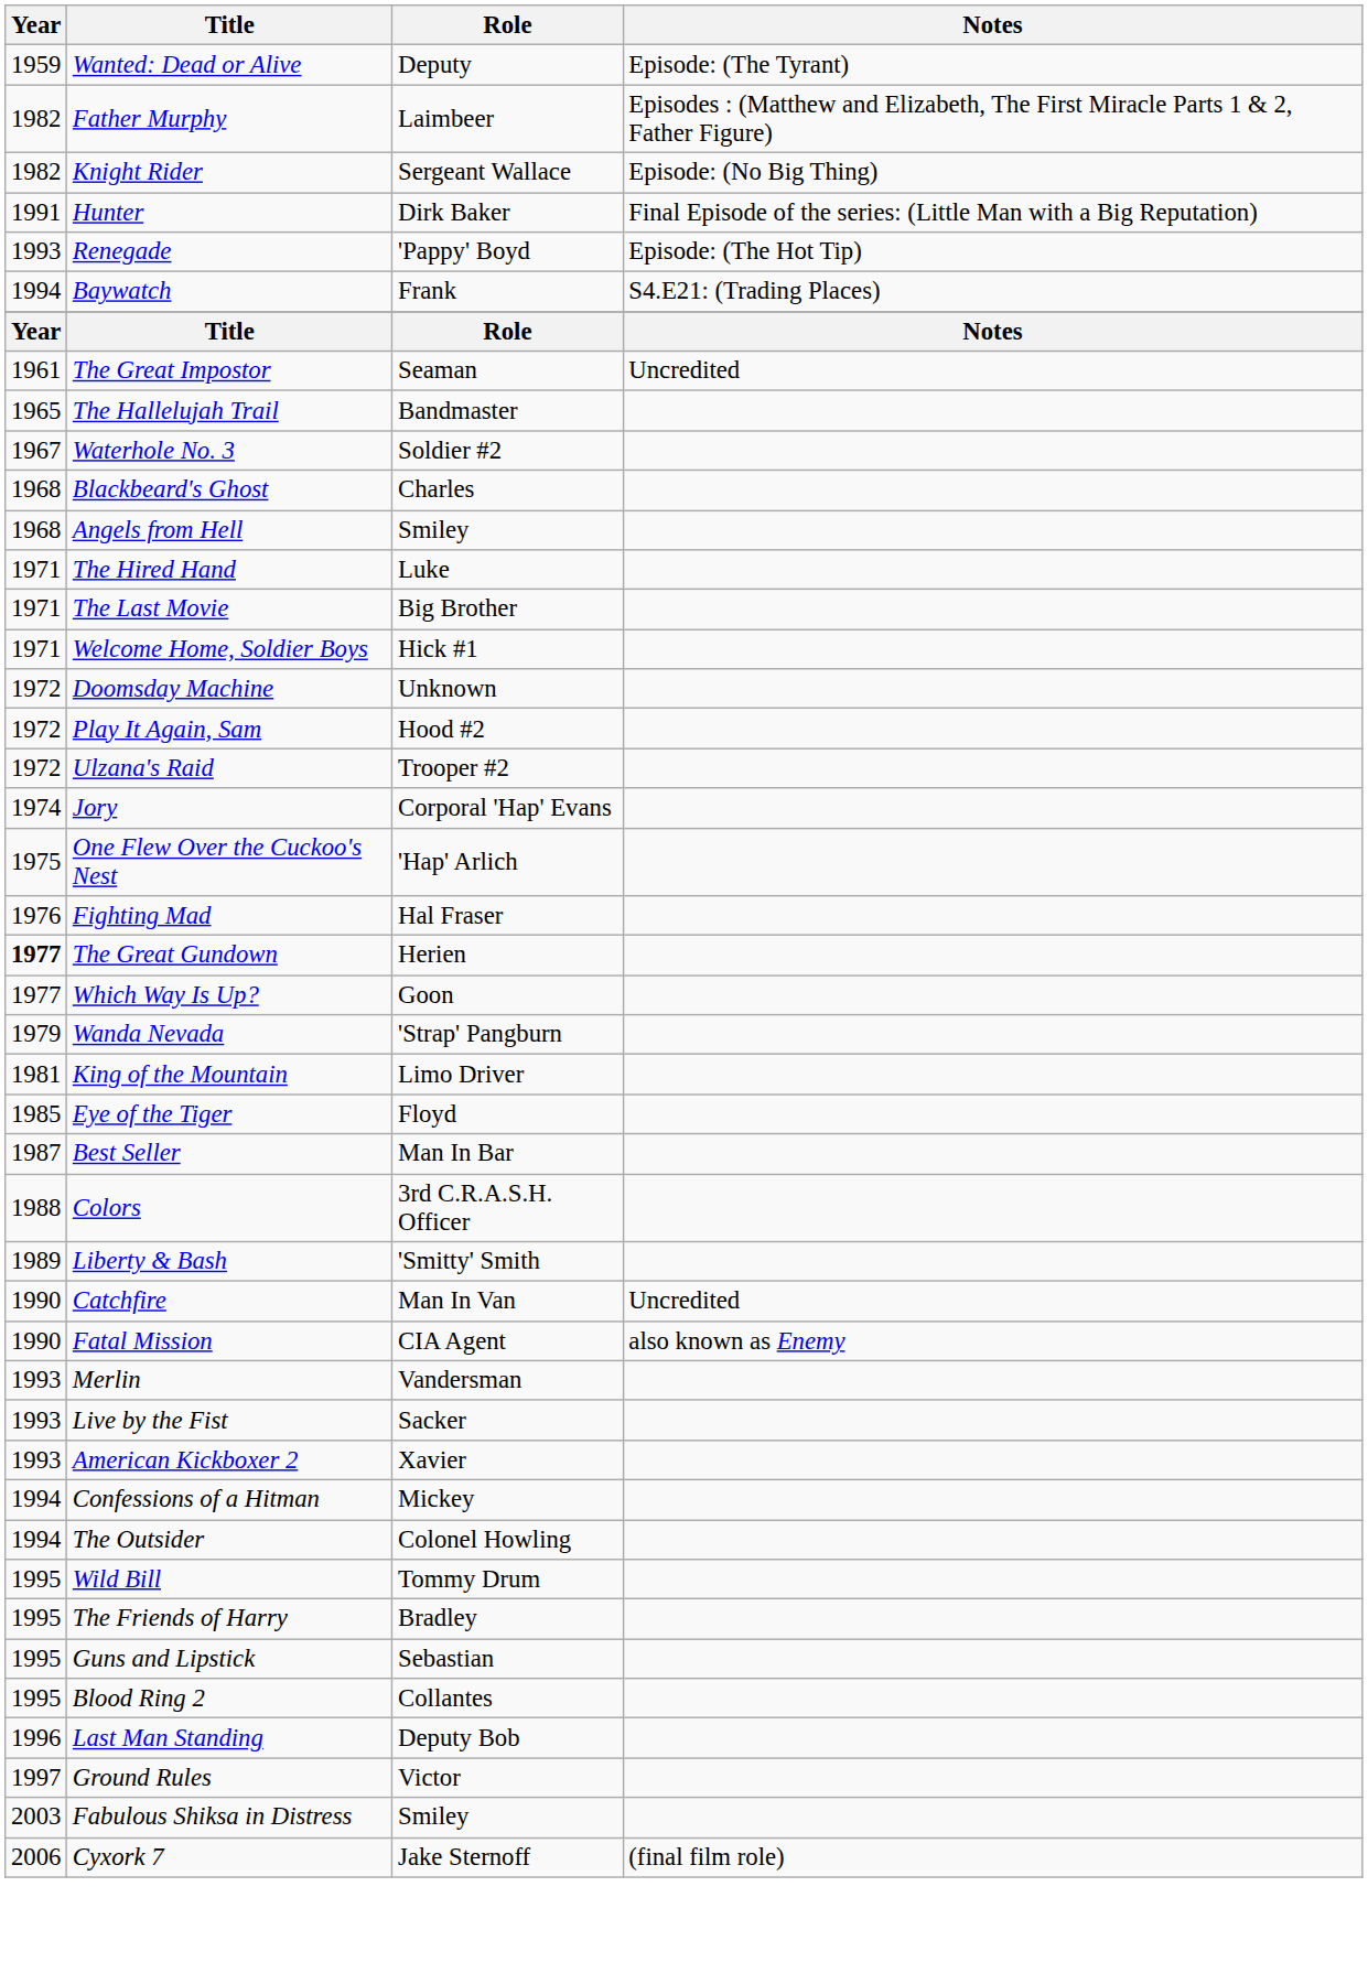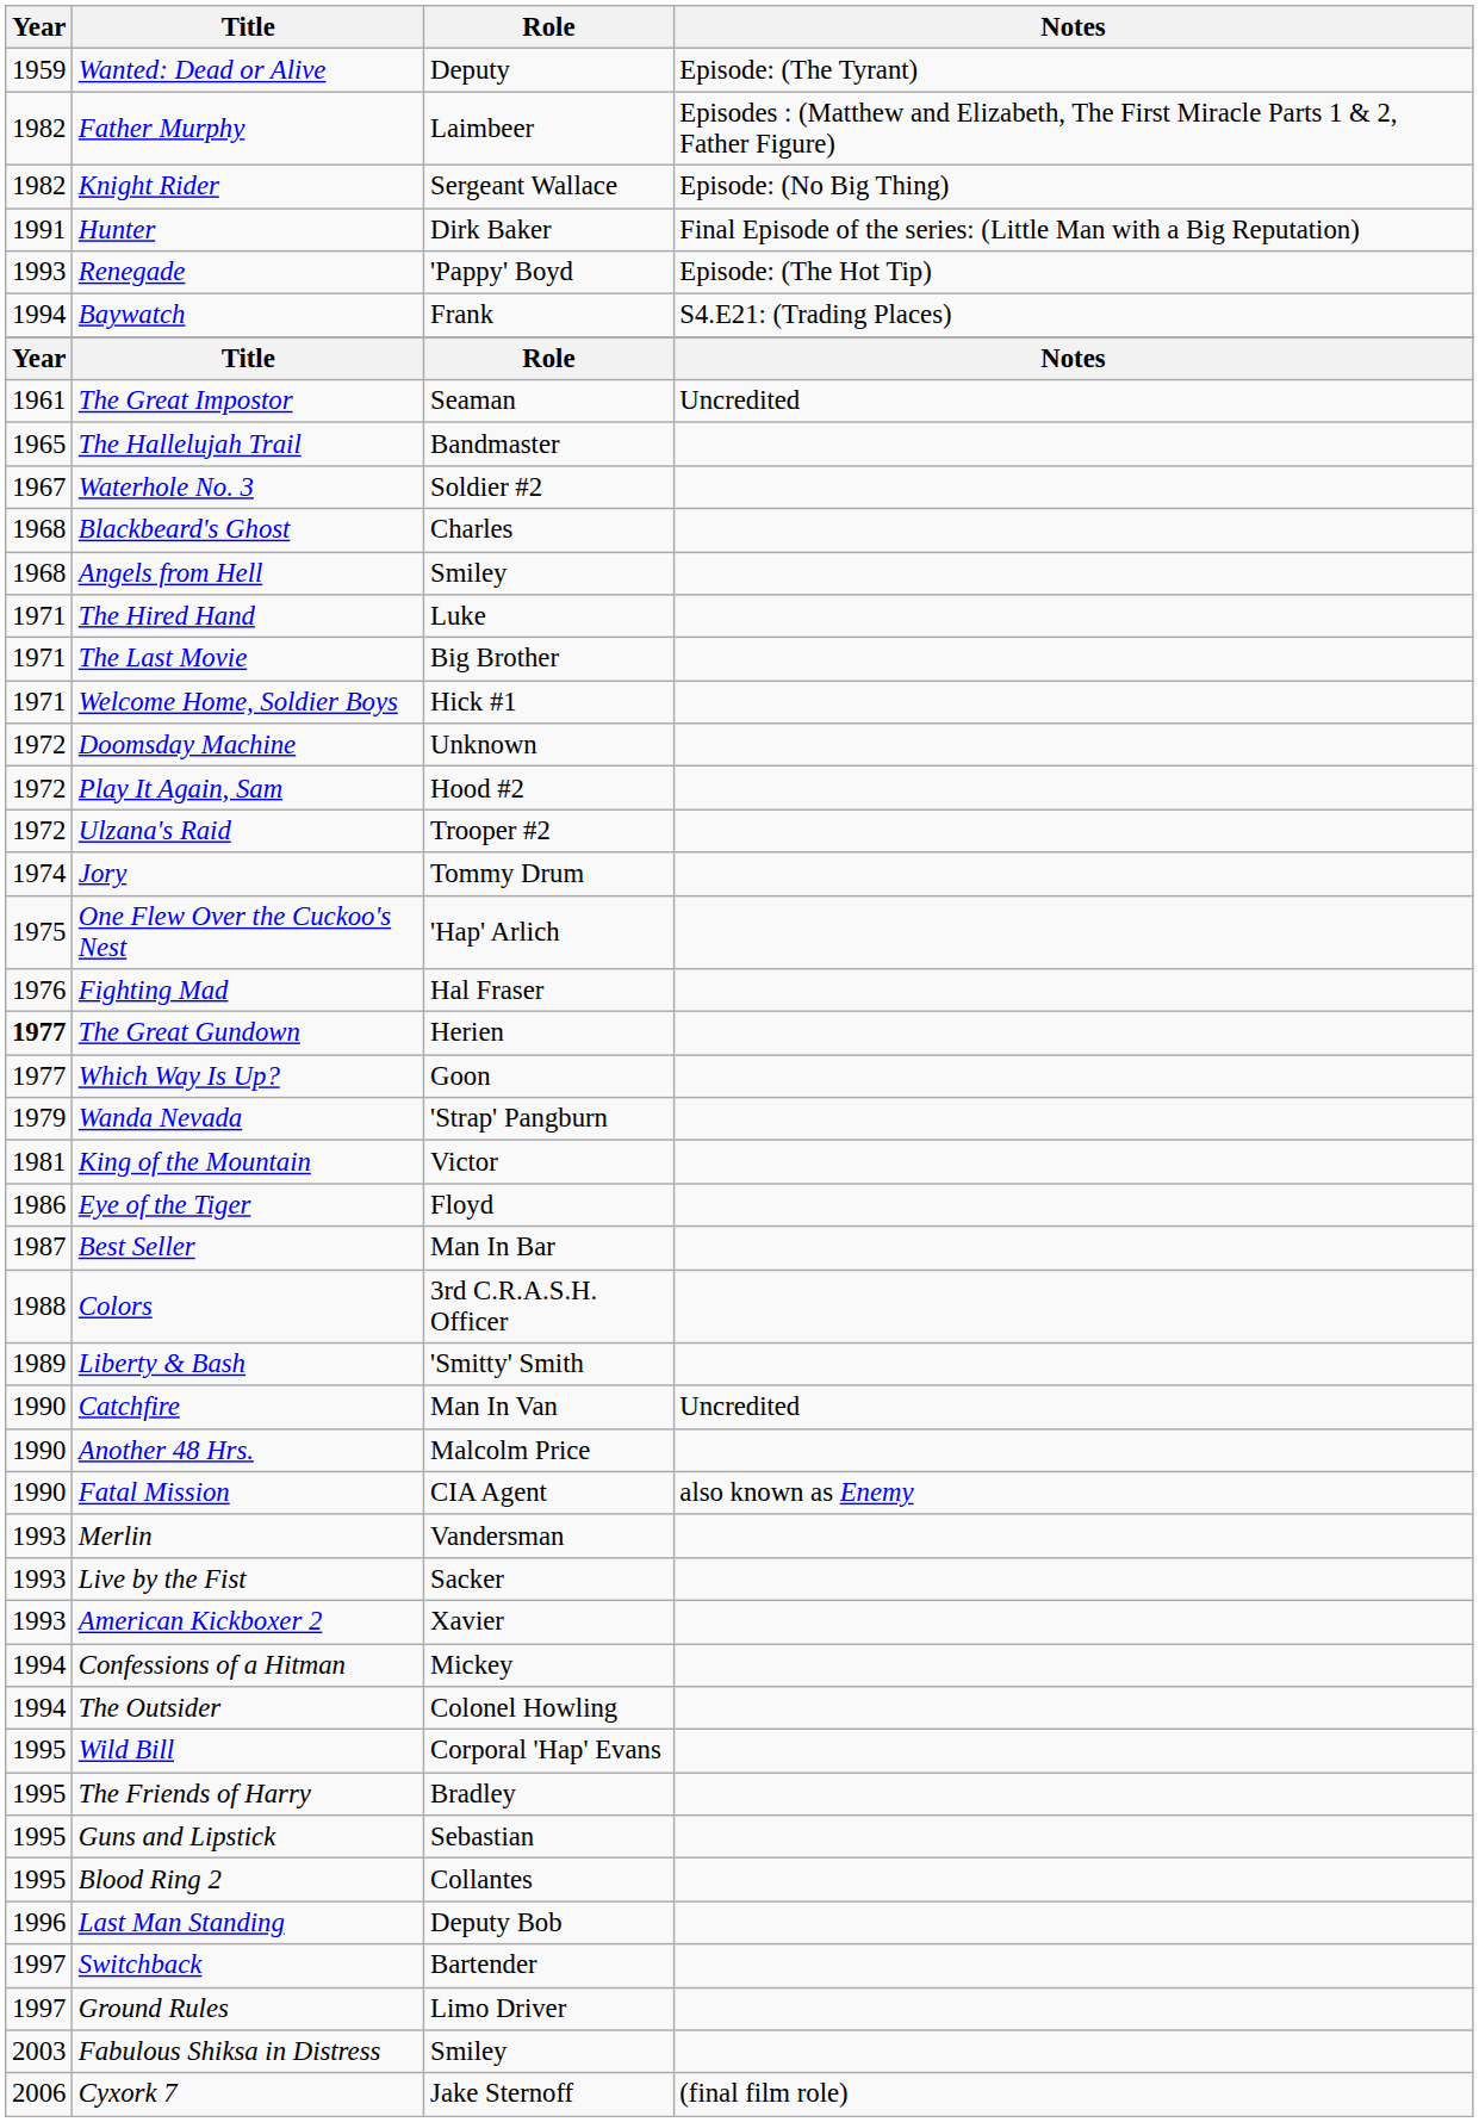 <table class="wikitable sortable">
 <tr>
 <th>Year</th>
 <th>Title</th>
 <th>Role</th>
 <th class="unsortable">Notes</th>
 </tr>
 <tr>
 <td>1959</td>
 <td><em><a href='#'>Wanted: Dead or Alive</a></em></td>
 <td>Deputy</td>
 <td>Episode: (The Tyrant)</td>
 </tr>
 <tr>
 <td>1982</td>
 <td><em><a href='#'>Father Murphy</a></em></td>
 <td>Laimbeer</td>
 <td>Episodes : (Matthew and Elizabeth, The First Miracle Parts 1 & 2, Father Figure)</td>
 </tr>
 <tr>
 <td>1982</td>
 <td><em><a href='#'>Knight Rider</a></em></td>
 <td>Sergeant Wallace</td>
 <td>Episode: (No Big Thing)</td>
 </tr>
 <tr>
 <td>1991</td>
 <td><em><a href='#'>Hunter</a></em></td>
 <td>Dirk Baker</td>
 <td>Final Episode of the series: (Little Man with a Big Reputation)</td>
 </tr>
 <tr>
 <td>1993</td>
 <td><em><a href='#'>Renegade</a></em></td>
 <td>'Pappy' Boyd</td>
 <td>Episode: (The Hot Tip)</td>
 </tr>
 <tr>
 <td>1994</td>
 <td><em><a href='#'>Baywatch</a></em></td>
 <td>Frank</td>
 <td>S4.E21: (Trading Places)</td>
 </tr>
 <tr>
 </tr>
 <tr>
 <th>Year</th>
 <th>Title</th>
 <th>Role</th>
 <th class="unsortable">Notes</th>
 </tr>
 <tr>
 <td>1961</td>
 <td><em><a href='#'>The Great Impostor</a></em></td>
 <td>Seaman</td>
 <td>Uncredited</td>
 </tr>
 <tr>
 <td>1965</td>
 <td><em><a href='#'>The Hallelujah Trail</a></em></td>
 <td>Bandmaster</td>
 <td></td>
 </tr>
 <tr>
 <td>1967</td>
 <td><em><a href='#'>Waterhole No. 3</a></em></td>
 <td>Soldier #2</td>
 <td></td>
 </tr>
 <tr>
 <td>1968</td>
 <td><em><a href='#'>Blackbeard's Ghost</a></em></td>
 <td>Charles</td>
 <td></td>
 </tr>
 <tr>
 <td>1968</td>
 <td><em><a href='#'>Angels from Hell</a></em></td>
 <td>Smiley</td>
 <td></td>
 </tr>
 <tr>
 <td>1971</td>
 <td><em><a href='#'>The Hired Hand</a></em></td>
 <td>Luke</td>
 <td></td>
 </tr>
 <tr>
 <td>1971</td>
 <td><em><a href='#'>The Last Movie</a></em></td>
 <td>Big Brother</td>
 <td></td>
 </tr>
 <tr>
 <td>1971</td>
 <td><em><a href='#'>Welcome Home, Soldier Boys</a></em></td>
 <td>Hick #1</td>
 <td></td>
 </tr>
 <tr>
 <td>1972</td>
 <td><em><a href='#'>Doomsday Machine</a></em></td>
 <td>Unknown</td>
 <td></td>
 </tr>
 <tr>
 <td>1972</td>
 <td><em><a href='#'>Play It Again, Sam</a></em></td>
 <td>Hood #2</td>
 <td></td>
 </tr>
 <tr>
 <td>1972</td>
 <td><em><a href='#'>Ulzana's Raid</a></em></td>
 <td>Trooper #2</td>
 <td></td>
 </tr>
 <tr>
 <td>1974</td>
 <td><em><a href='#'>Jory</a></em></td>
-<td>Corporal 'Hap' Evans</td>
+<td>Tommy Drum</td>
 <td></td>
 </tr>
 <tr>
 <td>1975</td>
 <td><em><a href='#'>One Flew Over the Cuckoo's Nest</a></em></td>
 <td>'Hap' Arlich</td>
 <td></td>
 </tr>
 <tr>
 <td>1976</td>
 <td><em><a href='#'>Fighting Mad</a></em></td>
 <td>Hal Fraser</td>
 <td></td>
 </tr>
 <tr>
 <td><strong>1977</strong></td>
 <td><em><a href='#'>The Great Gundown</a></em></td>
 <td>Herien</td>
 <td></td>
 </tr>
 <tr>
 <td>1977</td>
 <td><em><a href='#'>Which Way Is Up?</a></em></td>
 <td>Goon</td>
 <td></td>
 </tr>
 <tr>
 <td>1979</td>
 <td><em><a href='#'>Wanda Nevada</a></em></td>
 <td>'Strap' Pangburn</td>
 <td></td>
 </tr>
 <tr>
 <td>1981</td>
 <td><em><a href='#'>King of the Mountain</a></em></td>
-<td>Limo Driver</td>
+<td>Victor</td>
 <td></td>
 </tr>
 <tr>
-<td>1985</td>
+<td>1986</td>
 <td><em><a href='#'>Eye of the Tiger</a></em></td>
 <td>Floyd</td>
 <td></td>
 </tr>
 <tr>
 <td>1987</td>
 <td><em><a href='#'>Best Seller</a></em></td>
 <td>Man In Bar</td>
 <td></td>
 </tr>
 <tr>
 <td>1988</td>
 <td><em><a href='#'>Colors</a></em></td>
 <td>3rd C.R.A.S.H. Officer</td>
 <td></td>
 </tr>
 <tr>
 <td>1989</td>
 <td><em><a href='#'>Liberty & Bash</a></em></td>
 <td>'Smitty' Smith</td>
 <td></td>
 </tr>
 <tr>
 <td>1990</td>
 <td><em><a href='#'>Catchfire</a></em></td>
 <td>Man In Van</td>
 <td>Uncredited</td>
+</tr>
+<tr>
+<td>1990</td>
+<td><em><a href='#'>Another 48 Hrs.</a></em></td>
+<td>Malcolm Price</td>
+<td></td>
 </tr>
 <tr>
 <td>1990</td>
 <td><em><a href='#'>Fatal Mission</a></em></td>
 <td>CIA Agent</td>
 <td>also known as <em><a href='#'>Enemy</a></em></td>
 </tr>
 <tr>
 <td>1993</td>
 <td><em>Merlin</em></td>
 <td>Vandersman</td>
 <td></td>
 </tr>
 <tr>
 <td>1993</td>
 <td><em>Live by the Fist</em></td>
 <td>Sacker</td>
 <td></td>
 </tr>
 <tr>
 <td>1993</td>
 <td><em><a href='#'>American Kickboxer 2</a></em></td>
 <td>Xavier</td>
 <td></td>
 </tr>
 <tr>
 <td>1994</td>
 <td><em>Confessions of a Hitman</em></td>
 <td>Mickey</td>
 <td></td>
 </tr>
 <tr>
 <td>1994</td>
 <td><em>The Outsider</em></td>
 <td>Colonel Howling</td>
 <td></td>
 </tr>
 <tr>
 <td>1995</td>
 <td><em><a href='#'>Wild Bill</a></em></td>
-<td>Tommy Drum</td>
+<td>Corporal 'Hap' Evans</td>
 <td></td>
 </tr>
 <tr>
 <td>1995</td>
 <td><em>The Friends of Harry</em></td>
 <td>Bradley</td>
 <td></td>
 </tr>
 <tr>
 <td>1995</td>
 <td><em>Guns and Lipstick</em></td>
 <td>Sebastian</td>
 <td></td>
 </tr>
 <tr>
 <td>1995</td>
 <td><em>Blood Ring 2</em></td>
 <td>Collantes</td>
 <td></td>
 </tr>
 <tr>
 <td>1996</td>
 <td><em><a href='#'>Last Man Standing</a></em></td>
 <td>Deputy Bob</td>
 <td></td>
 </tr>
 <tr>
 <td>1997</td>
+<td><em><a href='#'>Switchback</a></em></td>
+<td>Bartender</td>
+<td></td>
+</tr>
+<tr>
+<td>1997</td>
 <td><em>Ground Rules</em></td>
-<td>Victor</td>
+<td>Limo Driver</td>
 <td></td>
 </tr>
 <tr>
 <td>2003</td>
 <td><em>Fabulous Shiksa in Distress</em></td>
 <td>Smiley</td>
 <td></td>
 </tr>
 <tr>
 <td>2006</td>
 <td><em>Cyxork 7</em></td>
 <td>Jake Sternoff</td>
 <td>(final film role)</td>
 </tr>
 </table>
